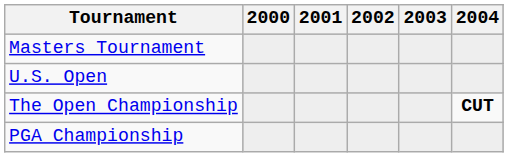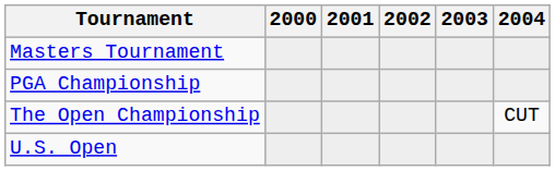 <table class="wikitable" style="font-size:95%;text-align:center;">
 <tr>
 <th>Tournament</th>
 <th>2000</th>
 <th>2001</th>
 <th>2002</th>
 <th>2003</th>
 <th>2004</th>
 </tr>
 <tr>
 <td align=left><a href='#'>Masters Tournament</a></td>
 <td style="background:#eeeeee;"></td>
 <td style="background:#eeeeee;"></td>
 <td style="background:#eeeeee;"></td>
 <td style="background:#eeeeee;"></td>
 <td style="background:#eeeeee;"></td>
 </tr>
 <tr>
-<td align=left><a href='#'>U.S. Open</a></td>
+<td align=left><a href='#'>PGA Championship</a></td>
 <td style="background:#eeeeee;"></td>
 <td style="background:#eeeeee;"></td>
 <td style="background:#eeeeee;"></td>
 <td style="background:#eeeeee;"></td>
 <td style="background:#eeeeee;"></td>
 </tr>
 <tr>
 <td align=left><a href='#'>The Open Championship</a></td>
 <td style="background:#eeeeee;"></td>
 <td style="background:#eeeeee;"></td>
 <td style="background:#eeeeee;"></td>
 <td style="background:#eeeeee;"></td>
-<td><strong>CUT</strong></td>
+<td>CUT</td>
 </tr>
 <tr>
-<td align=left><a href='#'>PGA Championship</a></td>
+<td align=left><a href='#'>U.S. Open</a></td>
 <td style="background:#eeeeee;"></td>
 <td style="background:#eeeeee;"></td>
 <td style="background:#eeeeee;"></td>
 <td style="background:#eeeeee;"></td>
 <td style="background:#eeeeee;"></td>
 </tr>
 </table>
